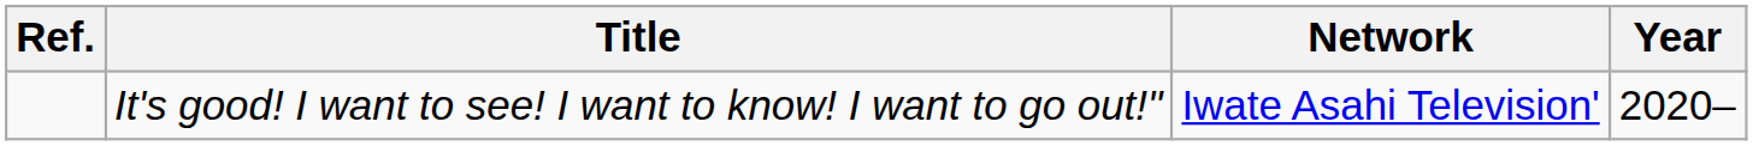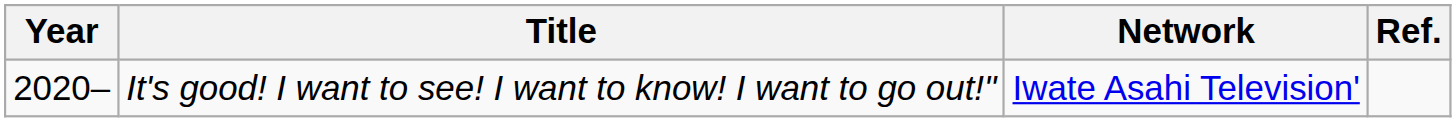 <table class="wikitable">
 <tr>
-<th>Ref.</th>
+<th>Year</th>
 <th>Title</th>
 <th>Network</th>
-<th>Year</th>
+<th>Ref.</th>
 </tr>
 <tr>
-<td></td>
+<td>2020–</td>
 <td><em>It's good! I want to see! I want to know! I want to go out!"</em></td>
 <td><a href='#'>Iwate Asahi Television'</a></td>
-<td>2020–</td>
+<td></td>
 </tr>
 </table>
